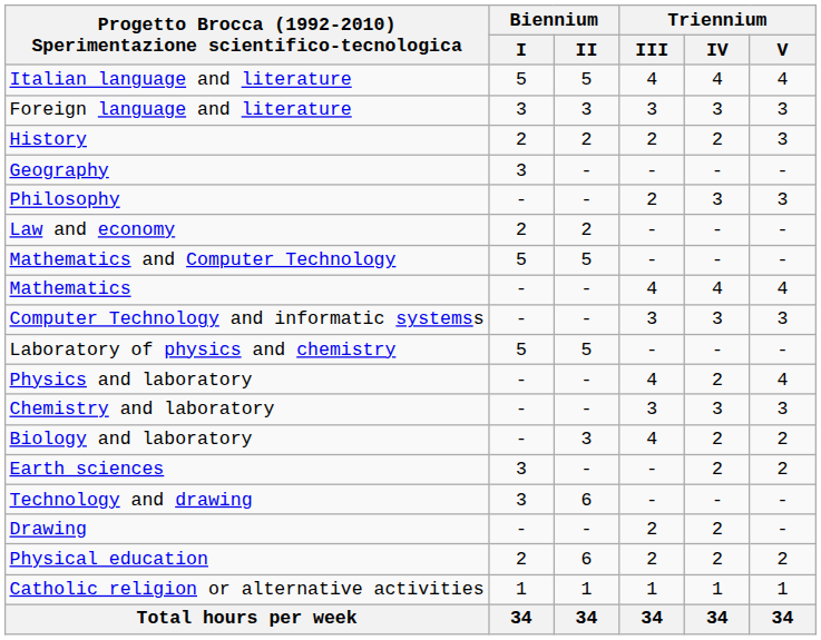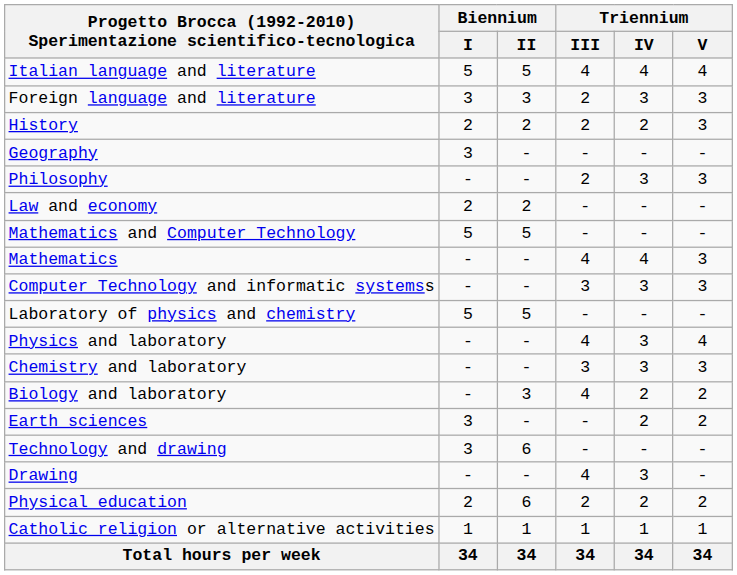 <table class="wikitable">
 <tr>
 <th rowspan="2">Progetto Brocca (1992-2010)<br>Sperimentazione scientifico-tecnologica</th>
 <th colspan="2">Biennium</th>
 <th colspan="3">Triennium</th>
 </tr>
 <tr>
 <th width=40>I</th>
 <th width=40>II</th>
 <th width=40>III</th>
 <th width=40>IV</th>
 <th width=40>V</th>
 </tr>
 <tr align="center">
 <td align="left"><a href='#'>Italian language</a> and <a href='#'>literature</a></td>
 <td>5</td>
 <td>5</td>
 <td>4</td>
 <td>4</td>
 <td>4</td>
 </tr>
 <tr align="center">
 <td align="left">Foreign <a href='#'>language</a> and <a href='#'>literature</a></td>
 <td>3</td>
 <td>3</td>
-<td>3</td>
+<td>2</td>
 <td>3</td>
 <td>3</td>
 </tr>
 <tr align="center">
 <td align="left"><a href='#'>History</a></td>
 <td>2</td>
 <td>2</td>
 <td>2</td>
 <td>2</td>
 <td>3</td>
 </tr>
 <tr align="center">
 <td align="left"><a href='#'>Geography</a></td>
 <td>3</td>
 <td>-</td>
 <td>-</td>
 <td>-</td>
 <td>-</td>
 </tr>
 <tr align="center">
 <td align="left"><a href='#'>Philosophy</a></td>
 <td>-</td>
 <td>-</td>
 <td>2</td>
 <td>3</td>
 <td>3</td>
 </tr>
 <tr align="center">
 <td align="left"><a href='#'>Law</a> and <a href='#'>economy</a></td>
 <td>2</td>
 <td>2</td>
 <td>-</td>
 <td>-</td>
 <td>-</td>
 </tr>
 <tr align="center">
 <td align="left"><a href='#'>Mathematics</a> and <a href='#'>Computer Technology</a></td>
 <td>5</td>
 <td>5</td>
 <td>-</td>
 <td>-</td>
 <td>-</td>
 </tr>
 <tr align="center">
 <td align="left"><a href='#'>Mathematics</a></td>
 <td>-</td>
 <td>-</td>
 <td>4</td>
 <td>4</td>
-<td>4</td>
+<td>3</td>
 </tr>
 <tr align="center">
 <td align="left"><a href='#'>Computer Technology</a> and informatic <a href='#'>systems</a>s</td>
 <td>-</td>
 <td>-</td>
 <td>3</td>
 <td>3</td>
 <td>3</td>
 </tr>
 <tr align="center">
 <td align="left">Laboratory of <a href='#'>physics</a> and <a href='#'>chemistry</a></td>
 <td>5</td>
 <td>5</td>
 <td>-</td>
 <td>-</td>
 <td>-</td>
 </tr>
 <tr align="center">
 <td align="left"><a href='#'>Physics</a> and laboratory</td>
 <td>-</td>
 <td>-</td>
 <td>4</td>
-<td>2</td>
+<td>3</td>
 <td>4</td>
 </tr>
 <tr align="center">
 <td align="left"><a href='#'>Chemistry</a> and laboratory</td>
 <td>-</td>
 <td>-</td>
 <td>3</td>
 <td>3</td>
 <td>3</td>
 </tr>
 <tr align="center">
 <td align="left"><a href='#'>Biology</a> and laboratory</td>
 <td>-</td>
 <td>3</td>
 <td>4</td>
 <td>2</td>
 <td>2</td>
 </tr>
 <tr align="center">
 <td align="left"><a href='#'>Earth sciences</a></td>
 <td>3</td>
 <td>-</td>
 <td>-</td>
 <td>2</td>
 <td>2</td>
 </tr>
 <tr align="center">
 <td align="left"><a href='#'>Technology</a> and <a href='#'>drawing</a></td>
 <td>3</td>
 <td>6</td>
 <td>-</td>
 <td>-</td>
 <td>-</td>
 </tr>
 <tr align="center">
 <td align="left"><a href='#'>Drawing</a></td>
 <td>-</td>
 <td>-</td>
-<td>2</td>
-<td>2</td>
+<td>4</td>
+<td>3</td>
 <td>-</td>
 </tr>
 <tr align="center">
 <td align="left"><a href='#'>Physical education</a></td>
 <td>2</td>
 <td>6</td>
 <td>2</td>
 <td>2</td>
 <td>2</td>
 </tr>
 <tr align="center">
 <td align="left"><a href='#'>Catholic religion</a> or alternative activities</td>
 <td>1</td>
 <td>1</td>
 <td>1</td>
 <td>1</td>
 <td>1</td>
 </tr>
 <tr>
 <th>Total hours per week</th>
 <th>34</th>
 <th>34</th>
 <th>34</th>
 <th>34</th>
 <th>34</th>
 </tr>
 </table>
